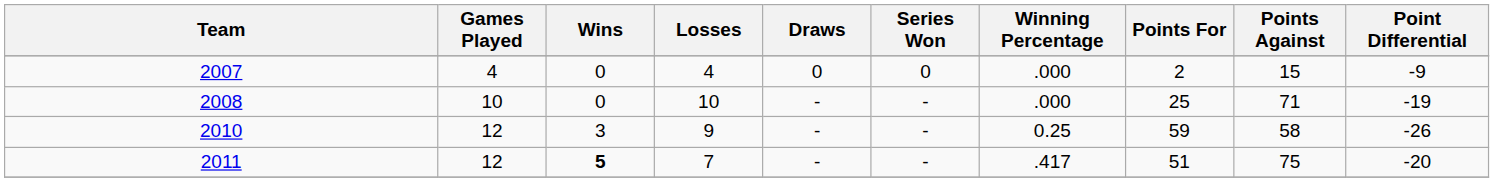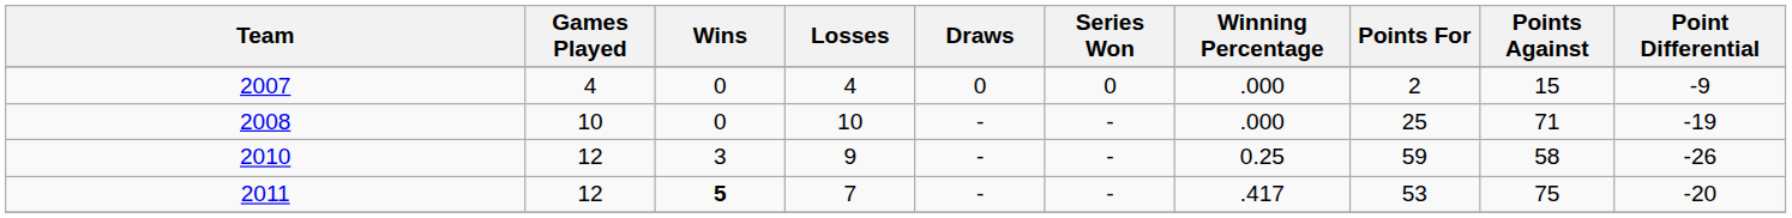 <table class="wikitable" style="text-align:center;">
 <tr>
 <th bgcolor="#DDDDFF" width="20%">Team</th>
 <th bgcolor="#DDDDFF" width="5%">Games Played</th>
 <th bgcolor="#DDDDFF" width="5%">Wins</th>
 <th bgcolor="#DDDDFF" width="5%">Losses</th>
 <th bgcolor="#DDDDFF" width="5%">Draws</th>
 <th bgcolor="#DDDDFF" width="5%">Series Won</th>
 <th bgcolor="#DDDDFF" width="5%">Winning Percentage</th>
 <th bgcolor="#DDDDFF" width="5%">Points For</th>
 <th bgcolor="#DDDDFF" width="5%">Points Against</th>
 <th bgcolor="#DDDDFF" width="5%">Point Differential</th>
 </tr>
 <tr>
 </tr>
 <tr>
 <td><a href='#'>2007</a></td>
 <td>4</td>
 <td>0</td>
 <td>4</td>
 <td>0</td>
 <td>0</td>
 <td>.000</td>
 <td>2</td>
 <td>15</td>
 <td>-9</td>
 </tr>
 <tr>
 <td><a href='#'>2008</a></td>
 <td>10</td>
 <td>0</td>
 <td>10</td>
 <td>-</td>
 <td>-</td>
 <td>.000</td>
 <td>25</td>
 <td>71</td>
 <td>-19</td>
 </tr>
 <tr>
 <td><a href='#'>2010</a></td>
 <td>12</td>
 <td>3</td>
 <td>9</td>
 <td>-</td>
 <td>-</td>
 <td>0.25</td>
 <td>59</td>
 <td>58</td>
 <td>-26</td>
 </tr>
 <tr>
 <td><a href='#'>2011</a></td>
 <td>12</td>
 <td><strong>5</strong></td>
 <td>7</td>
 <td>-</td>
 <td>-</td>
 <td>.417</td>
-<td>51</td>
+<td>53</td>
 <td>75</td>
 <td>-20</td>
 </tr>
 <tr>
 </tr>
 </table>
